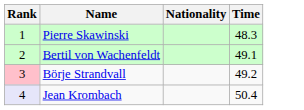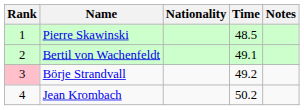 <table class="wikitable sortable" style="text-align:center">
 <tr>
 <th>Rank</th>
 <th>Name</th>
 <th>Nationality</th>
 <th>Time</th>
+<th>Notes</th>
 </tr>
 <tr bgcolor=ccffcc>
 <td>1</td>
 <td align=left><a href='#'>Pierre Skawinski</a></td>
 <td align=left></td>
-<td>48.3</td>
+<td>48.5</td>
+<td></td>
 </tr>
 <tr bgcolor=ccffcc>
 <td>2</td>
 <td align=left><a href='#'>Bertil von Wachenfeldt</a></td>
 <td align=left></td>
 <td>49.1</td>
+<td></td>
 </tr>
 <tr>
 <td style="background: pink;">3</td>
 <td align=left><a href='#'>Börje Strandvall</a></td>
 <td align=left></td>
 <td>49.2</td>
+<td></td>
 </tr>
 <tr>
-<td style="background: lavender;">4</td>
+<td>4</td>
 <td align=left><a href='#'>Jean Krombach</a></td>
 <td align=left></td>
-<td>50.4</td>
+<td>50.2</td>
+<td></td>
 </tr>
 </table>
